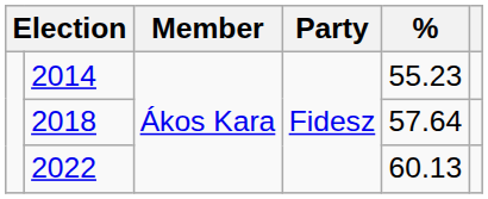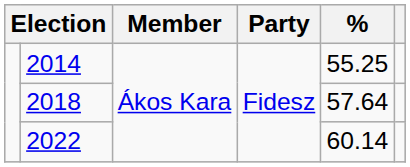 <table class=wikitable>
 <tr>
 <th colspan=2>Election</th>
 <th>Member</th>
 <th>Party</th>
 <th>%</th>
 <th></th>
 </tr>
 <tr>
 <td rowspan=3 bgcolor=></td>
 <td><a href='#'>2014</a></td>
 <td rowspan=3><a href='#'>Ákos Kara</a></td>
 <td rowspan=3><a href='#'>Fidesz</a></td>
-<td align=right>55.23</td>
+<td align=right>55.25</td>
 <td align=center></td>
 </tr>
 <tr>
 <td><a href='#'>2018</a></td>
 <td align=right>57.64</td>
 <td align=center></td>
 </tr>
 <tr>
 <td><a href='#'>2022</a></td>
-<td align=right>60.13</td>
+<td align=right>60.14</td>
 <td align=center></td>
 </tr>
 </table>
